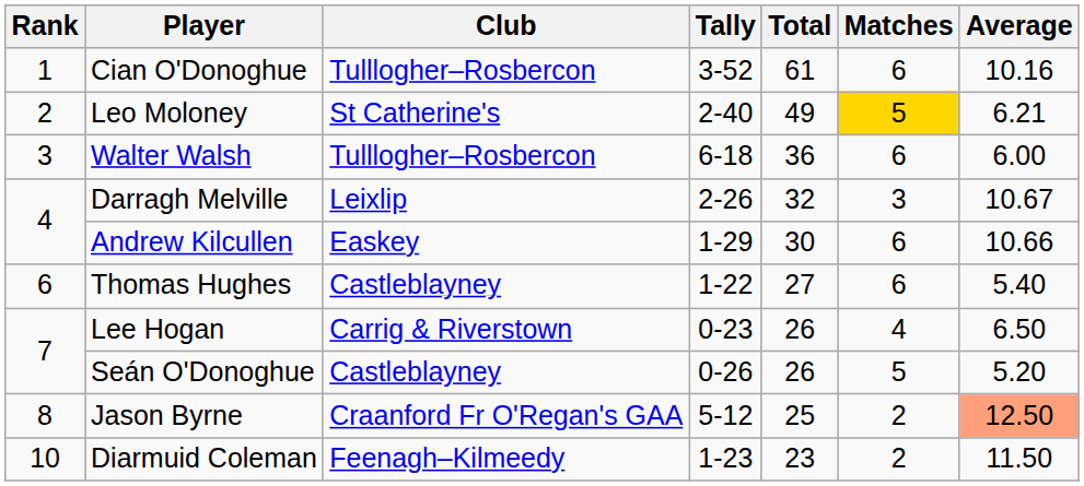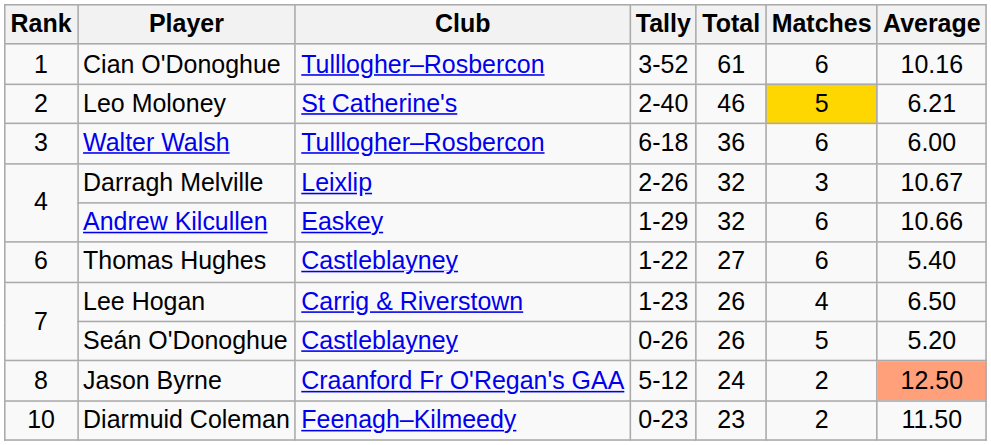 <table class="wikitable">
 <tr>
 <th>Rank</th>
 <th>Player</th>
 <th>Club</th>
 <th>Tally</th>
 <th>Total</th>
 <th>Matches</th>
 <th>Average</th>
 </tr>
 <tr>
 <td style="text-align:center;">1</td>
 <td>Cian O'Donoghue</td>
 <td><a href='#'>Tulllogher–Rosbercon</a></td>
 <td align="center">3-52</td>
 <td align="center">61</td>
 <td align="center">6</td>
 <td align="center">10.16</td>
 </tr>
 <tr>
 <td rowspan="1" style="text-align:center;">2</td>
 <td>Leo Moloney</td>
 <td><a href='#'>St Catherine's</a></td>
 <td align="center">2-40</td>
-<td align="center">49</td>
+<td align="center">46</td>
 <td align="center" style="background: gold;">5</td>
 <td align="center">6.21</td>
 </tr>
 <tr>
 <td rowspan="1" style="text-align:center;">3</td>
 <td><a href='#'>Walter Walsh</a></td>
 <td><a href='#'>Tulllogher–Rosbercon</a></td>
 <td align="center">6-18</td>
 <td align="center">36</td>
 <td align="center">6</td>
 <td align="center">6.00</td>
 </tr>
 <tr>
 <td rowspan="2" style="text-align:center;">4</td>
 <td>Darragh Melville</td>
 <td><a href='#'>Leixlip</a></td>
 <td align=center>2-26</td>
 <td align=center>32</td>
 <td align=center>3</td>
 <td align=center>10.67</td>
 </tr>
 <tr>
 <td><a href='#'>Andrew Kilcullen</a></td>
 <td><a href='#'>Easkey</a></td>
 <td align="center">1-29</td>
-<td align="center">30</td>
+<td align="center">32</td>
 <td align="center">6</td>
 <td align="center">10.66</td>
 </tr>
 <tr>
 <td rowspan="1" style="text-align:center;">6</td>
 <td>Thomas Hughes</td>
 <td><a href='#'>Castleblayney</a></td>
 <td align="center">1-22</td>
 <td align="center">27</td>
 <td align="center">6</td>
 <td align="center">5.40</td>
 </tr>
 <tr>
 <td rowspan="2" style="text-align:center;">7</td>
 <td>Lee Hogan</td>
 <td><a href='#'>Carrig & Riverstown</a></td>
-<td align="center">0-23</td>
+<td align="center">1-23</td>
 <td align="center">26</td>
 <td align="center">4</td>
 <td align="center">6.50</td>
 </tr>
 <tr>
 <td>Seán O'Donoghue</td>
 <td><a href='#'>Castleblayney</a></td>
 <td align="center">0-26</td>
 <td align="center">26</td>
 <td align="center">5</td>
 <td align="center">5.20</td>
 </tr>
 <tr>
 <td style="text-align:center;">8</td>
 <td>Jason Byrne</td>
 <td><a href='#'>Craanford Fr O'Regan's GAA</a></td>
 <td align="center">5-12</td>
-<td align="center">25</td>
+<td align="center">24</td>
 <td align="center">2</td>
 <td align="center" style="background: lightsalmon;">12.50</td>
 </tr>
 <tr>
 <td rowspan="1" style="text-align:center;">10</td>
 <td>Diarmuid Coleman</td>
 <td><a href='#'>Feenagh–Kilmeedy</a></td>
-<td align="center">1-23</td>
+<td align="center">0-23</td>
 <td align="center">23</td>
 <td align="center">2</td>
 <td align="center">11.50</td>
 </tr>
 </table>
